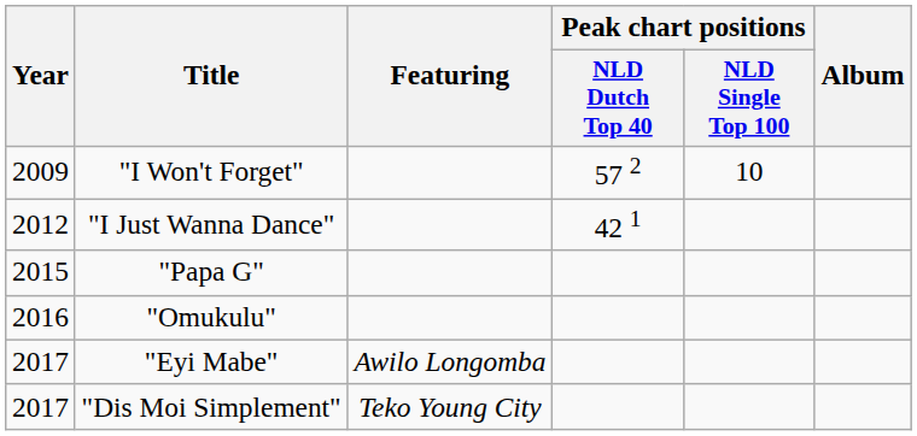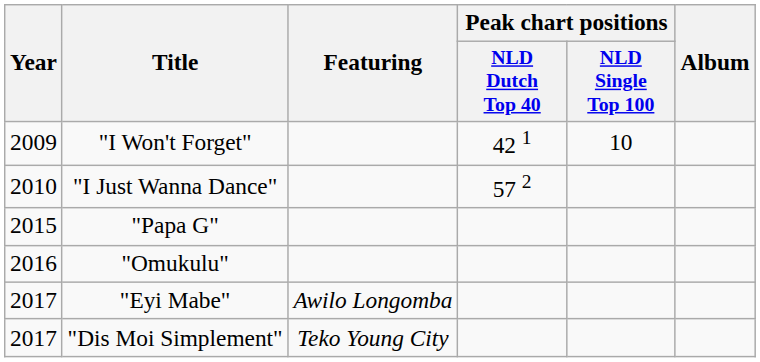 <table class="wikitable sortable plainrowheaders" style="text-align:center;">
 <tr>
 <th scope="col" rowspan="2">Year</th>
 <th scope="col" rowspan="2">Title</th>
 <th rowspan="2">Featuring</th>
 <th scope="col" colspan="2">Peak chart positions</th>
 <th scope="col" rowspan="2">Album</th>
 </tr>
 <tr>
 <th scope="col" style="width:5em;font-size:85%;"><a href='#'>NLD <br>Dutch <br> Top 40</a><br></th>
 <th scope="col" style="width:5em;font-size:85%;"><a href='#'>NLD <br>Single <br>Top 100</a><br></th>
 </tr>
 <tr>
 <td>2009</td>
 <td scope="row">"I Won't Forget"</td>
 <td></td>
-<td>57 <sup>2</sup></td>
+<td>42 <sup>1</sup></td>
 <td>10</td>
 <td></td>
 </tr>
 <tr>
-<td>2012</td>
+<td>2010</td>
 <td scope="row">"I Just Wanna Dance"</td>
 <td></td>
-<td>42 <sup>1</sup></td>
+<td>57 <sup>2</sup></td>
 <td></td>
 <td></td>
 </tr>
 <tr>
 <td>2015</td>
 <td>"Papa G"</td>
 <td></td>
 <td></td>
 <td></td>
 <td></td>
 </tr>
 <tr>
 <td>2016</td>
 <td>"Omukulu"</td>
 <td></td>
 <td></td>
 <td></td>
 <td></td>
 </tr>
 <tr>
 <td>2017</td>
 <td>"Eyi Mabe"</td>
 <td><em>Awilo Longomba</em></td>
 <td></td>
 <td></td>
 <td></td>
 </tr>
 <tr>
 <td>2017</td>
 <td>"Dis Moi Simplement"</td>
 <td><em>Teko Young City</em></td>
 <td></td>
 <td></td>
 <td></td>
 </tr>
 </table>
